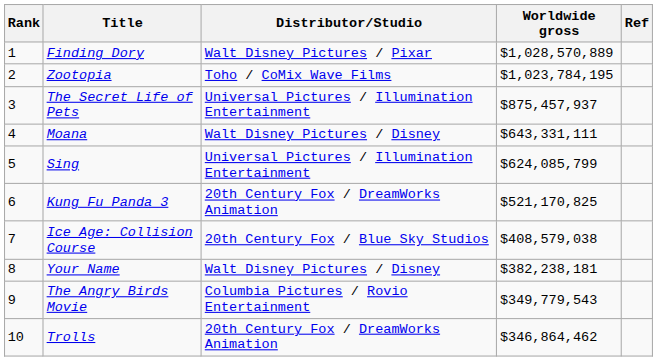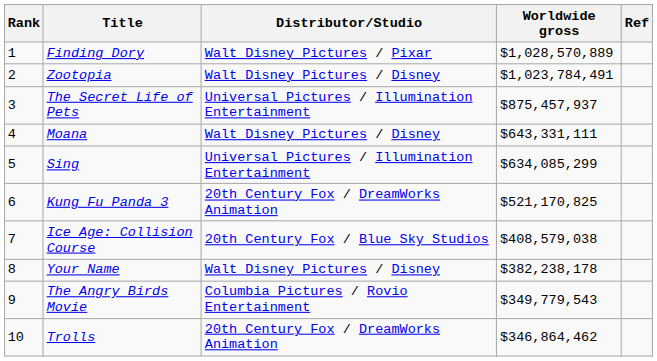 <table class="wikitable sortable" style="margin:auto; margin:auto;">
 <tr>
 <th>Rank</th>
 <th>Title</th>
 <th>Distributor/Studio</th>
 <th>Worldwide gross</th>
 <th>Ref</th>
 </tr>
 <tr>
 <td>1</td>
 <td><em><a href='#'>Finding Dory</a></em></td>
 <td><a href='#'>Walt Disney Pictures</a> / <a href='#'>Pixar</a></td>
 <td>$1,028,570,889</td>
 <td></td>
 </tr>
 <tr>
 <td>2</td>
 <td><em><a href='#'>Zootopia</a></em></td>
-<td><a href='#'>Toho</a> / <a href='#'>CoMix Wave Films</a></td>
-<td>$1,023,784,195</td>
+<td><a href='#'>Walt Disney Pictures</a> / <a href='#'>Disney</a></td>
+<td>$1,023,784,491</td>
 <td></td>
 </tr>
 <tr>
 <td>3</td>
 <td><em><a href='#'>The Secret Life of Pets</a></em></td>
 <td><a href='#'>Universal Pictures</a> / <a href='#'>Illumination Entertainment</a></td>
 <td>$875,457,937</td>
 <td></td>
 </tr>
 <tr>
 <td>4</td>
 <td><em><a href='#'>Moana</a></em></td>
 <td><a href='#'>Walt Disney Pictures</a> / <a href='#'>Disney</a></td>
 <td>$643,331,111</td>
 <td></td>
 </tr>
 <tr>
 <td>5</td>
 <td><em><a href='#'>Sing</a></em></td>
 <td><a href='#'>Universal Pictures</a> / <a href='#'>Illumination Entertainment</a></td>
-<td>$624,085,799</td>
+<td>$634,085,299</td>
 <td></td>
 </tr>
 <tr>
 <td>6</td>
 <td><em><a href='#'>Kung Fu Panda 3</a></em></td>
 <td><a href='#'>20th Century Fox</a> / <a href='#'>DreamWorks Animation</a></td>
 <td>$521,170,825</td>
 <td></td>
 </tr>
 <tr>
 <td>7</td>
 <td><em><a href='#'>Ice Age: Collision Course</a></em></td>
 <td><a href='#'>20th Century Fox</a> / <a href='#'>Blue Sky Studios</a></td>
 <td>$408,579,038</td>
 <td></td>
 </tr>
 <tr>
 <td>8</td>
 <td><em><a href='#'>Your Name</a></em></td>
 <td><a href='#'>Walt Disney Pictures</a> / <a href='#'>Disney</a></td>
-<td>$382,238,181</td>
+<td>$382,238,178</td>
 <td></td>
 </tr>
 <tr>
 <td>9</td>
 <td><em><a href='#'>The Angry Birds Movie</a></em></td>
 <td><a href='#'>Columbia Pictures</a> / <a href='#'>Rovio Entertainment</a></td>
 <td>$349,779,543</td>
 <td></td>
 </tr>
 <tr>
 <td>10</td>
 <td><em><a href='#'>Trolls</a></em></td>
 <td><a href='#'>20th Century Fox</a> / <a href='#'>DreamWorks Animation</a></td>
 <td>$346,864,462</td>
 <td></td>
 </tr>
 </table>
